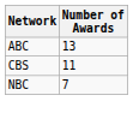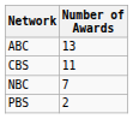 <table class="wikitable">
 <tr>
 <th>Network</th>
 <th>Number of<br>Awards</th>
 </tr>
 <tr>
 <td>ABC</td>
 <td>13</td>
 </tr>
 <tr>
 <td>CBS</td>
 <td>11</td>
 </tr>
 <tr>
 <td>NBC</td>
 <td>7</td>
 </tr>
+<tr>
+<td>PBS</td>
+<td>2</td>
+</tr>
 </table>
